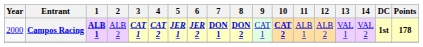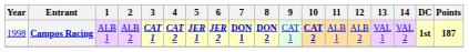 <table class="wikitable" style="text-align:center; font-size:85%">
 <tr>
 <th>Year</th>
 <th>Entrant</th>
 <th>1</th>
 <th>2</th>
 <th>3</th>
 <th>4</th>
 <th>5</th>
 <th>6</th>
 <th>7</th>
 <th>8</th>
 <th>9</th>
 <th>10</th>
 <th>11</th>
 <th>12</th>
 <th>13</th>
 <th>14</th>
 <th>DC</th>
 <th>Points</th>
 </tr>
 <tr>
-<td><a href='#'>2000</a></td>
+<td><a href='#'>1998</a></td>
 <th nowrap><a href='#'>Campos Racing</a></th>
-<td style="background:#efcfff;"><strong><a href='#'>ALB<br>1</a><br></strong></td>
+<td style="background:#efcfff;"><a href='#'>ALB<br>1</a><br></td>
 <td style="background:#efcfff;"><a href='#'>ALB<br>2</a><br></td>
 <td style="background:#ffffbf;"><strong><em><a href='#'>CAT<br>1</a></em></strong><br></td>
 <td style="background:#ffffbf;"><strong><em><a href='#'>CAT<br>2</a></em></strong><br></td>
 <td style="background:#ffffbf;"><strong><em><a href='#'>JER<br>1</a></em></strong><br></td>
 <td style="background:#ffffbf;"><strong><em><a href='#'>JER<br>2</a></em></strong><br></td>
 <td style="background:#ffffbf;"><strong><a href='#'>DON<br>1</a></strong><br></td>
 <td style="background:#ffffbf;"><strong><a href='#'>DON<br>2</a></strong><br></td>
 <td style="background:#dfffdf;"><a href='#'>CAT<br>1</a><br></td>
 <td style="background:#ffdf9f;"><strong><a href='#'>CAT<br>2</a><br></strong></td>
 <td style="background:#ffdf9f;"><a href='#'>ALB<br>1</a><br></td>
 <td style="background:#ffdf9f;"><a href='#'>ALB<br>2</a><br></td>
 <td style="background:#efcfff;"><a href='#'>VAL<br>1</a><br></td>
 <td style="background:#efcfff;"><a href='#'>VAL<br>2</a><br></td>
 <th style="background:#ffffbf;">1st</th>
-<th style="background:#ffffbf;">178</th>
+<th style="background:#ffffbf;">187</th>
 </tr>
 <tr>
 </tr>
 </table>
